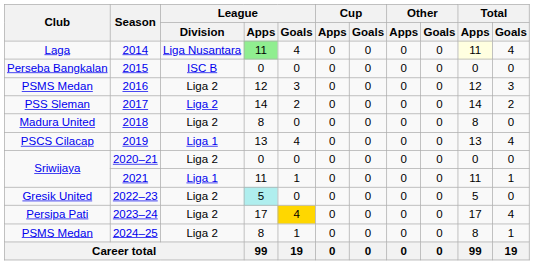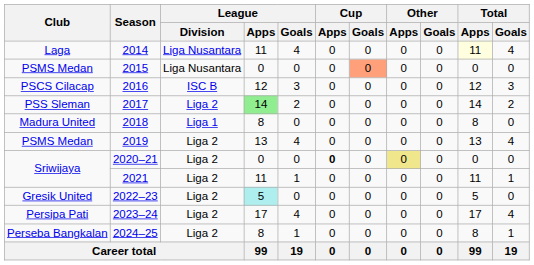 <table class="wikitable" style="text-align:center">
 <tr>
 <th rowspan="2">Club</th>
 <th rowspan="2">Season</th>
 <th colspan="3">League</th>
 <th colspan="2">Cup</th>
 <th colspan="2">Other</th>
 <th colspan="2">Total</th>
 </tr>
 <tr>
 <th>Division</th>
 <th>Apps</th>
 <th>Goals</th>
 <th>Apps</th>
 <th>Goals</th>
 <th>Apps</th>
 <th>Goals</th>
 <th>Apps</th>
 <th>Goals</th>
 </tr>
 <tr>
 <td rowspan="1" valign="center"><a href='#'>Laga</a></td>
 <td><a href='#'>2014</a></td>
 <td><a href='#'>Liga Nusantara</a></td>
-<td style="background: lightgreen;">11</td>
+<td>11</td>
 <td>4</td>
 <td>0</td>
 <td>0</td>
 <td>0</td>
 <td>0</td>
 <td style="background: lightyellow;">11</td>
 <td>4</td>
 </tr>
 <tr>
-<td rowspan="1" valign="center"><a href='#'>Perseba Bangkalan</a></td>
+<td rowspan="1" valign="center"><a href='#'>PSMS Medan</a></td>
 <td><a href='#'>2015</a></td>
-<td><a href='#'>ISC B</a></td>
+<td>Liga Nusantara</td>
 <td>0</td>
 <td>0</td>
 <td>0</td>
-<td>0</td>
+<td style="background: lightsalmon;">0</td>
 <td>0</td>
 <td>0</td>
 <td>0</td>
 <td>0</td>
 </tr>
 <tr>
-<td rowspan="1" valign="center"><a href='#'>PSMS Medan</a></td>
+<td rowspan="1" valign="center"><a href='#'>PSCS Cilacap</a></td>
 <td><a href='#'>2016</a></td>
-<td>Liga 2</td>
+<td><a href='#'>ISC B</a></td>
 <td>12</td>
 <td>3</td>
 <td>0</td>
 <td>0</td>
 <td>0</td>
 <td>0</td>
 <td>12</td>
 <td>3</td>
 </tr>
 <tr>
 <td rowspan="1" valign="center"><a href='#'>PSS Sleman</a></td>
 <td><a href='#'>2017</a></td>
 <td><a href='#'>Liga 2</a></td>
-<td>14</td>
+<td style="background: lightgreen;">14</td>
 <td>2</td>
 <td>0</td>
 <td>0</td>
 <td>0</td>
 <td>0</td>
 <td>14</td>
 <td>2</td>
 </tr>
 <tr>
 <td rowspan="1" valign="center"><a href='#'>Madura United</a></td>
 <td><a href='#'>2018</a></td>
-<td rowspan="1" valign="center">Liga 2</td>
+<td><a href='#'>Liga 1</a></td>
 <td>8</td>
 <td>0</td>
 <td>0</td>
 <td>0</td>
 <td>0</td>
 <td>0</td>
 <td>8</td>
 <td>0</td>
 </tr>
 <tr>
-<td rowspan="1" valign="center"><a href='#'>PSCS Cilacap</a></td>
+<td rowspan="1" valign="center"><a href='#'>PSMS Medan</a></td>
 <td><a href='#'>2019</a></td>
-<td><a href='#'>Liga 1</a></td>
+<td>Liga 2</td>
 <td>13</td>
 <td>4</td>
 <td>0</td>
 <td>0</td>
 <td>0</td>
 <td>0</td>
 <td>13</td>
 <td>4</td>
 </tr>
 <tr>
 <td rowspan="2" valign="center"><a href='#'>Sriwijaya</a></td>
 <td><a href='#'>2020–21</a></td>
 <td rowspan="1" valign="center">Liga 2</td>
 <td>0</td>
 <td>0</td>
+<td><strong>0</strong></td>
 <td>0</td>
-<td>0</td>
-<td>0</td>
+<td style="background: khaki;">0</td>
 <td>0</td>
 <td>0</td>
 <td>0</td>
 </tr>
 <tr>
 <td><a href='#'>2021</a></td>
-<td><a href='#'>Liga 1</a></td>
+<td rowspan="1" valign="center">Liga 2</td>
 <td>11</td>
 <td>1</td>
 <td>0</td>
 <td>0</td>
 <td>0</td>
 <td>0</td>
 <td>11</td>
 <td>1</td>
 </tr>
 <tr>
 <td rowspan="1" valign="center"><a href='#'>Gresik United</a></td>
 <td><a href='#'>2022–23</a></td>
 <td rowspan="1" valign="center">Liga 2</td>
 <td style="background: paleturquoise;">5</td>
 <td>0</td>
 <td>0</td>
 <td>0</td>
 <td>0</td>
 <td>0</td>
 <td>5</td>
 <td>0</td>
 </tr>
 <tr>
 <td rowspan="1" valign="center"><a href='#'>Persipa Pati</a></td>
 <td><a href='#'>2023–24</a></td>
 <td rowspan="1" valign="center">Liga 2</td>
 <td>17</td>
-<td style="background: gold;">4</td>
+<td>4</td>
 <td>0</td>
 <td>0</td>
 <td>0</td>
 <td>0</td>
 <td>17</td>
 <td>4</td>
 </tr>
 <tr>
-<td rowspan="1" valign="center"><a href='#'>PSMS Medan</a></td>
+<td rowspan="1" valign="center"><a href='#'>Perseba Bangkalan</a></td>
 <td><a href='#'>2024–25</a></td>
 <td rowspan="1" valign="center">Liga 2</td>
 <td>8</td>
 <td>1</td>
 <td>0</td>
 <td>0</td>
 <td>0</td>
 <td>0</td>
 <td>8</td>
 <td>1</td>
 </tr>
 <tr>
 <th colspan="3">Career total</th>
 <th>99</th>
 <th>19</th>
 <th>0</th>
 <th>0</th>
 <th>0</th>
 <th>0</th>
 <th>99</th>
 <th>19</th>
 </tr>
 </table>
